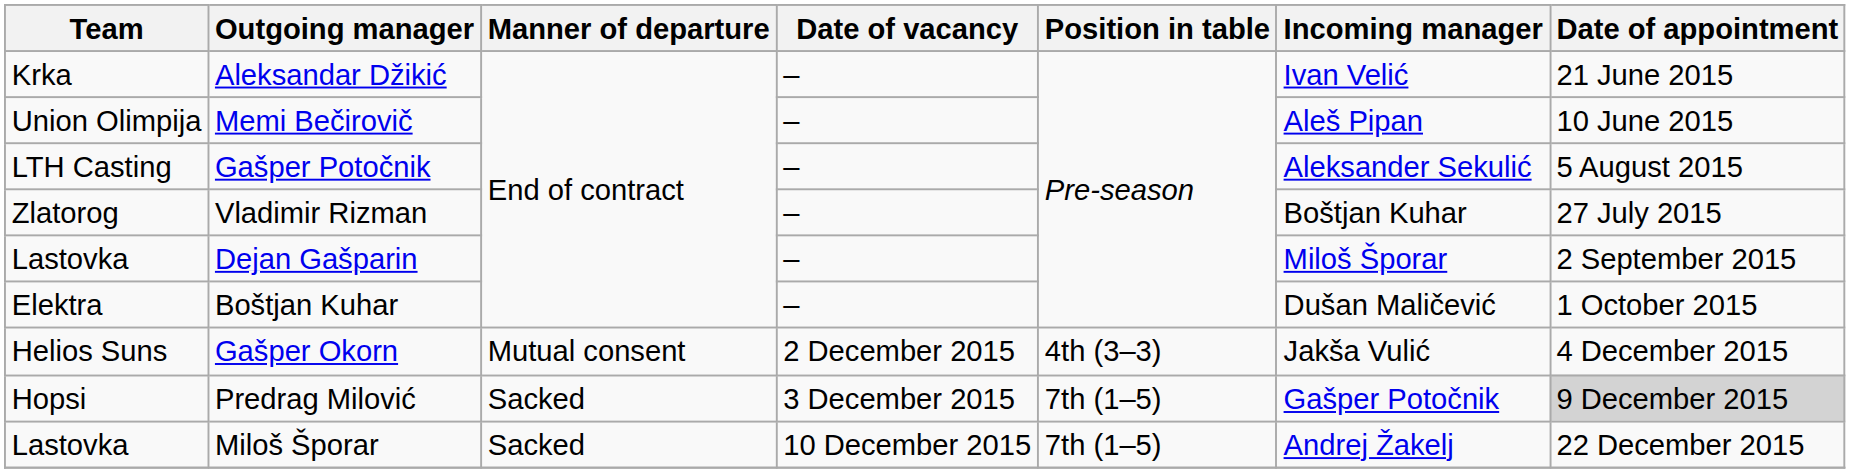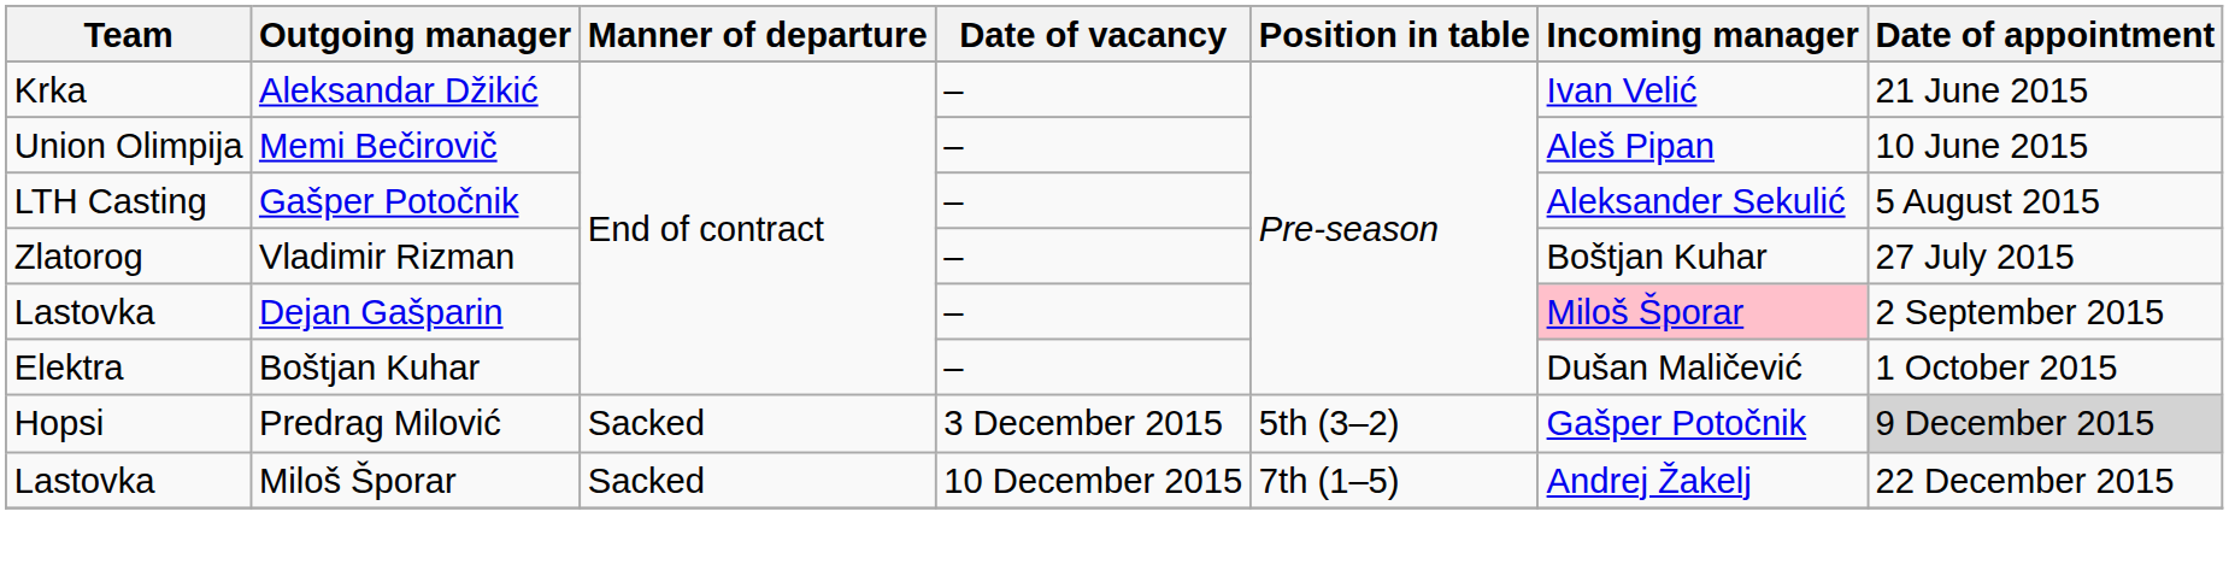 <table class="wikitable sortable" style="font-size:95%;">
 <tr>
 <th>Team</th>
 <th>Outgoing manager</th>
 <th>Manner of departure</th>
 <th>Date of vacancy</th>
 <th>Position in table</th>
 <th>Incoming manager</th>
 <th>Date of appointment</th>
 </tr>
 <tr>
 <td>Krka</td>
 <td> <a href='#'>Aleksandar Džikić</a></td>
 <td rowspan=6>End of contract</td>
 <td>–</td>
 <td rowspan=6><em>Pre-season</em></td>
 <td> <a href='#'>Ivan Velić</a></td>
 <td>21 June 2015</td>
 </tr>
 <tr>
 <td>Union Olimpija</td>
 <td> <a href='#'>Memi Bečirovič</a></td>
 <td>–</td>
 <td> <a href='#'>Aleš Pipan</a></td>
 <td>10 June 2015</td>
 </tr>
 <tr>
 <td>LTH Casting</td>
 <td> <a href='#'>Gašper Potočnik</a></td>
 <td>–</td>
 <td> <a href='#'>Aleksander Sekulić</a></td>
 <td>5 August 2015</td>
 </tr>
 <tr>
 <td>Zlatorog</td>
 <td> Vladimir Rizman</td>
 <td>–</td>
 <td> Boštjan Kuhar</td>
 <td>27 July 2015</td>
 </tr>
 <tr>
 <td>Lastovka</td>
 <td> <a href='#'>Dejan Gašparin</a></td>
 <td>–</td>
-<td> <a href='#'>Miloš Šporar</a></td>
+<td style="background: pink;"> <a href='#'>Miloš Šporar</a></td>
 <td>2 September 2015</td>
 </tr>
 <tr>
 <td>Elektra</td>
 <td> Boštjan Kuhar</td>
 <td>–</td>
 <td> Dušan Maličević</td>
 <td>1 October 2015</td>
 </tr>
 <tr>
-<td>Helios Suns</td>
-<td> <a href='#'>Gašper Okorn</a></td>
-<td>Mutual consent</td>
-<td>2 December 2015</td>
-<td>4th (3–3)</td>
-<td> Jakša Vulić</td>
-<td>4 December 2015</td>
-</tr>
-<tr>
 <td>Hopsi</td>
 <td> Predrag Milović</td>
 <td>Sacked</td>
 <td>3 December 2015</td>
-<td>7th (1–5)</td>
+<td>5th (3–2)</td>
 <td> <a href='#'>Gašper Potočnik</a></td>
 <td style="background: lightgrey;">9 December 2015</td>
 </tr>
 <tr>
 <td>Lastovka</td>
 <td> Miloš Šporar</td>
 <td>Sacked</td>
 <td>10 December 2015</td>
 <td>7th (1–5)</td>
 <td> <a href='#'>Andrej Žakelj</a></td>
 <td>22 December 2015</td>
 </tr>
 <tr>
 </tr>
 </table>
